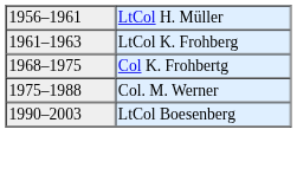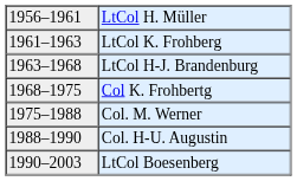 <table border="1" cellpadding="2" cellspacing="0" align="right" width="285px">
 <tr ---->
 <td bgcolor="#efefef">1956–1961</td>
 <td bgcolor="#dfefff"><a href='#'>LtCol</a> H. Müller</td>
 </tr>
 <tr ---->
 <td bgcolor="#efefef">1961–1963</td>
 <td bgcolor="#dfefff">LtCol K. Frohberg</td>
 </tr>
 <tr ---->
+<td bgcolor="#efefef">1963–1968</td>
+<td bgcolor="#dfefff">LtCol H-J. Brandenburg</td>
+</tr>
+<tr ---->
 <td bgcolor="#efefef">1968–1975</td>
 <td bgcolor="#dfefff"><a href='#'>Col</a> K. Frohbertg</td>
 </tr>
 <tr ---->
 <td bgcolor="#efefef">1975–1988</td>
 <td bgcolor="#dfefff">Col. M. Werner</td>
 </tr>
 <tr ---->
+<td bgcolor="#efefef">1988–1990</td>
+<td bgcolor="#dfefff">Col. H-U. Augustin</td>
+</tr>
+<tr ---->
 <td bgcolor="#efefef">1990–2003</td>
 <td bgcolor="#dfefff">LtCol Boesenberg</td>
 </tr>
 <tr ---->
 </tr>
 </table>
